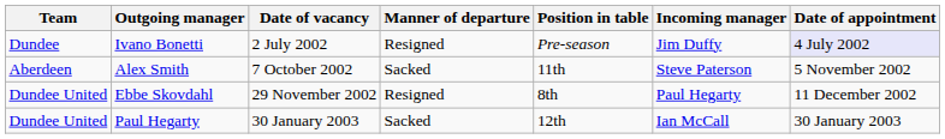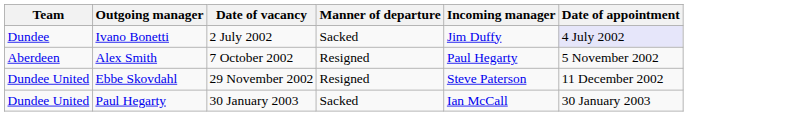 <table class="wikitable sortable">
 <tr>
 <th>Team</th>
 <th>Outgoing manager</th>
 <th>Date of vacancy</th>
 <th>Manner of departure</th>
-<th>Position in table</th>
 <th>Incoming manager</th>
 <th>Date of appointment</th>
 </tr>
 <tr>
 <td><a href='#'>Dundee</a></td>
 <td> <a href='#'>Ivano Bonetti</a></td>
 <td>2 July 2002</td>
-<td>Resigned</td>
-<td><em>Pre-season</em></td>
+<td>Sacked</td>
 <td> <a href='#'>Jim Duffy</a></td>
 <td style="background: lavender;">4 July 2002</td>
 </tr>
 <tr>
 <td><a href='#'>Aberdeen</a></td>
 <td> <a href='#'>Alex Smith</a></td>
 <td>7 October 2002</td>
-<td>Sacked</td>
-<td>11th</td>
-<td> <a href='#'>Steve Paterson</a></td>
+<td>Resigned</td>
+<td> <a href='#'>Paul Hegarty</a></td>
 <td>5 November 2002</td>
 </tr>
 <tr>
 <td><a href='#'>Dundee United</a></td>
 <td> <a href='#'>Ebbe Skovdahl</a></td>
 <td>29 November 2002</td>
 <td>Resigned</td>
-<td>8th</td>
-<td> <a href='#'>Paul Hegarty</a></td>
+<td> <a href='#'>Steve Paterson</a></td>
 <td>11 December 2002</td>
 </tr>
 <tr>
 <td><a href='#'>Dundee United</a></td>
 <td> <a href='#'>Paul Hegarty</a></td>
 <td>30 January 2003</td>
 <td>Sacked</td>
-<td>12th</td>
 <td> <a href='#'>Ian McCall</a></td>
 <td>30 January 2003</td>
 </tr>
 </table>
